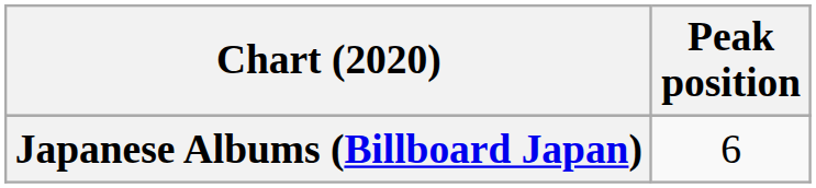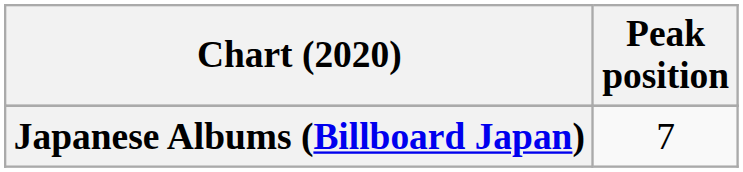 <table class="wikitable plainrowheaders">
 <tr>
 <th>Chart (2020)</th>
 <th>Peak<br>position</th>
 </tr>
 <tr>
 </tr>
 <tr>
 <th scope="row">Japanese Albums (<a href='#'>Billboard Japan</a>)</th>
-<td style="text-align:center;">6</td>
+<td style="text-align:center;">7</td>
 </tr>
 </table>
